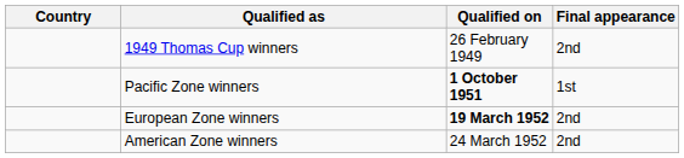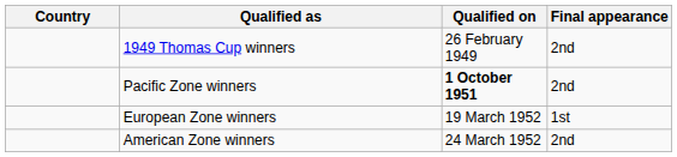 <table class="sortable wikitable">
 <tr>
 <th width="120">Country</th>
 <th width="350">Qualified as</th>
 <th width="110">Qualified on</th>
 <th>Final appearance</th>
 </tr>
 <tr>
 <td></td>
 <td><a href='#'>1949 Thomas Cup</a> winners</td>
 <td>26 February 1949</td>
 <td>2nd</td>
 </tr>
 <tr>
 <td></td>
 <td>Pacific Zone winners</td>
 <td><strong>1 October 1951</strong></td>
-<td>1st</td>
+<td>2nd</td>
 </tr>
 <tr>
 <td></td>
 <td>European Zone winners</td>
-<td><strong>19 March 1952</strong></td>
-<td>2nd</td>
+<td>19 March 1952</td>
+<td>1st</td>
 </tr>
 <tr>
 <td></td>
 <td>American Zone winners</td>
 <td>24 March 1952</td>
 <td>2nd</td>
 </tr>
 </table>
